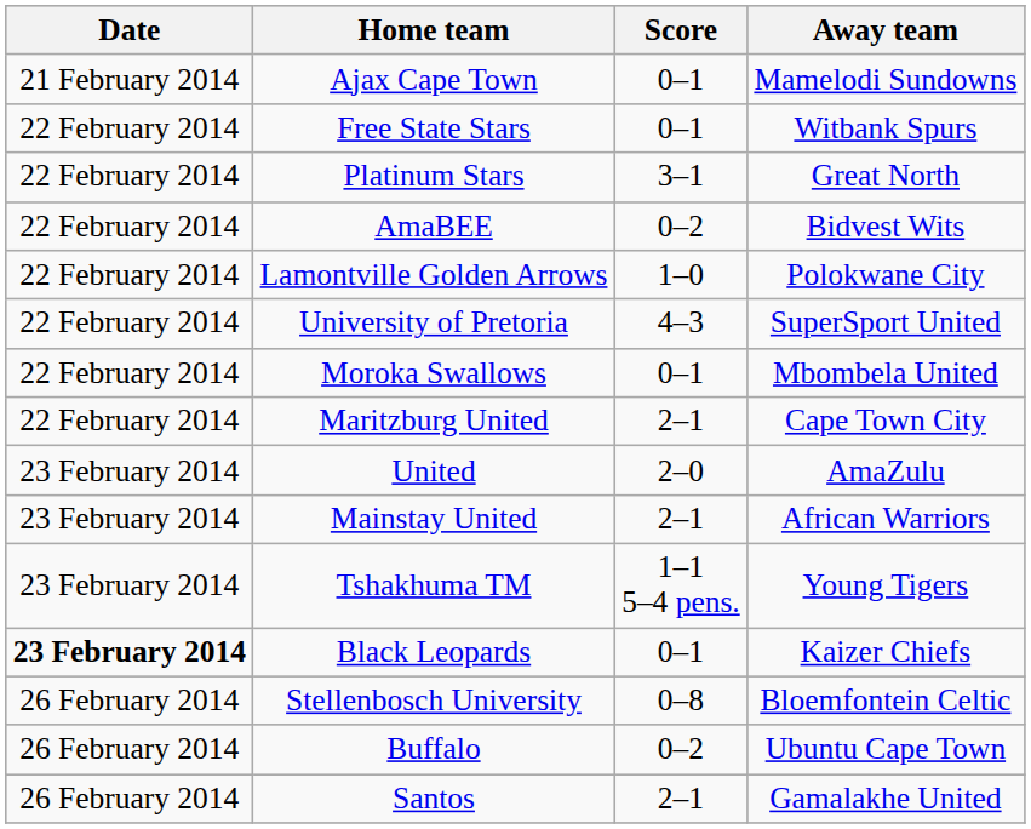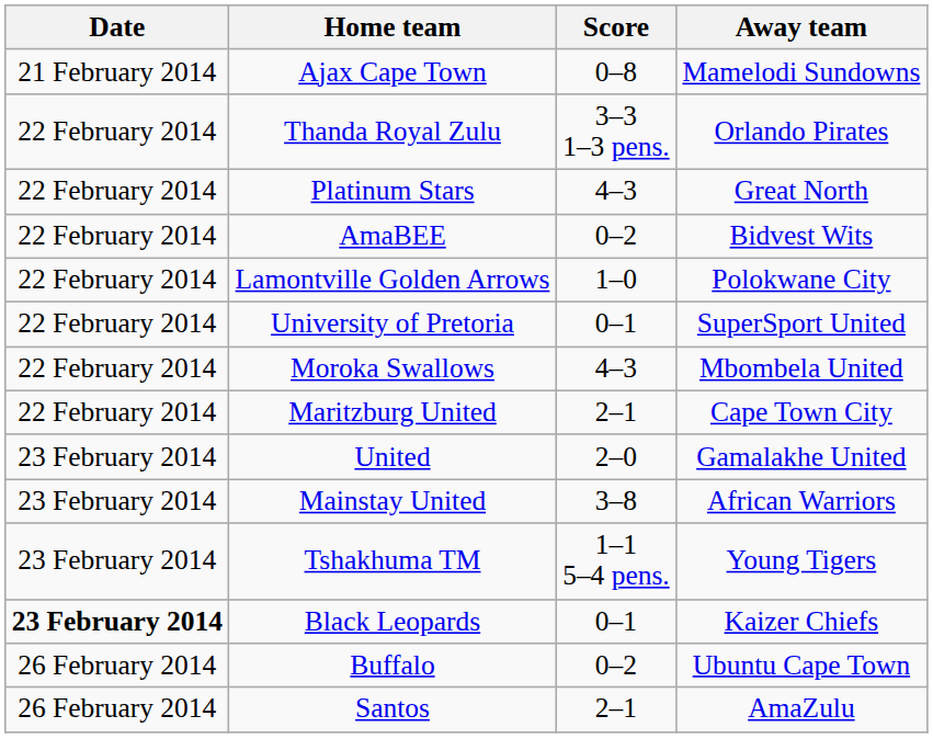 <table class="wikitable" style="text-align: center">
 <tr>
 <th>Date</th>
 <th>Home team</th>
 <th>Score</th>
 <th>Away team</th>
 </tr>
 <tr>
 <td>21 February 2014</td>
 <td><a href='#'>Ajax Cape Town</a></td>
-<td>0–1</td>
+<td>0–8</td>
 <td><a href='#'>Mamelodi Sundowns</a></td>
 </tr>
 <tr>
 <td>22 February 2014</td>
-<td><a href='#'>Free State Stars</a></td>
-<td>0–1</td>
-<td><a href='#'>Witbank Spurs</a></td>
+<td><a href='#'>Thanda Royal Zulu</a></td>
+<td>3–3 <br>1–3 <a href='#'>pens.</a></td>
+<td><a href='#'>Orlando Pirates</a></td>
 </tr>
 <tr>
 <td>22 February 2014</td>
 <td><a href='#'>Platinum Stars</a></td>
-<td>3–1</td>
+<td>4–3 </td>
 <td><a href='#'>Great North</a></td>
 </tr>
 <tr>
 <td>22 February 2014</td>
 <td><a href='#'>AmaBEE</a></td>
 <td>0–2</td>
 <td><a href='#'>Bidvest Wits</a></td>
 </tr>
 <tr>
 <td>22 February 2014</td>
 <td><a href='#'>Lamontville Golden Arrows</a></td>
 <td>1–0</td>
 <td><a href='#'>Polokwane City</a></td>
 </tr>
 <tr>
 <td>22 February 2014</td>
 <td><a href='#'>University of Pretoria</a></td>
-<td>4–3 </td>
+<td>0–1 </td>
 <td><a href='#'>SuperSport United</a></td>
 </tr>
 <tr>
 <td>22 February 2014</td>
 <td><a href='#'>Moroka Swallows</a></td>
-<td>0–1 </td>
+<td>4–3 </td>
 <td><a href='#'>Mbombela United</a></td>
 </tr>
 <tr>
 <td>22 February 2014</td>
 <td><a href='#'>Maritzburg United</a></td>
 <td>2–1 </td>
 <td><a href='#'>Cape Town City</a></td>
 </tr>
 <tr>
 <td>23 February 2014</td>
 <td><a href='#'>United</a></td>
 <td>2–0</td>
-<td><a href='#'>AmaZulu</a></td>
+<td><a href='#'>Gamalakhe United</a></td>
 </tr>
 <tr>
 <td>23 February 2014</td>
 <td><a href='#'>Mainstay United</a></td>
-<td>2–1</td>
+<td>3–8</td>
 <td><a href='#'>African Warriors</a></td>
 </tr>
 <tr>
 <td>23 February 2014</td>
 <td><a href='#'>Tshakhuma TM</a></td>
 <td>1–1 <br>5–4 <a href='#'>pens.</a></td>
 <td><a href='#'>Young Tigers</a></td>
 </tr>
 <tr>
 <td><strong>23 February 2014</strong></td>
 <td><a href='#'>Black Leopards</a></td>
 <td>0–1 </td>
 <td><a href='#'>Kaizer Chiefs</a></td>
 </tr>
 <tr>
 <td>26 February 2014</td>
-<td><a href='#'>Stellenbosch University</a></td>
-<td>0–8</td>
-<td><a href='#'>Bloemfontein Celtic</a></td>
-</tr>
-<tr>
-<td>26 February 2014</td>
 <td><a href='#'>Buffalo</a></td>
 <td>0–2</td>
 <td><a href='#'>Ubuntu Cape Town</a></td>
 </tr>
 <tr>
 <td>26 February 2014</td>
 <td><a href='#'>Santos</a></td>
 <td>2–1</td>
-<td><a href='#'>Gamalakhe United</a></td>
+<td><a href='#'>AmaZulu</a></td>
 </tr>
 </table>
